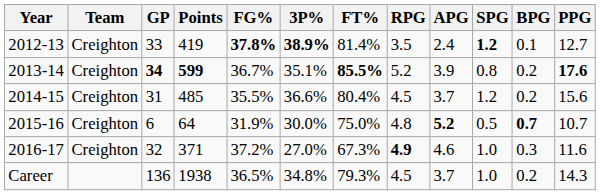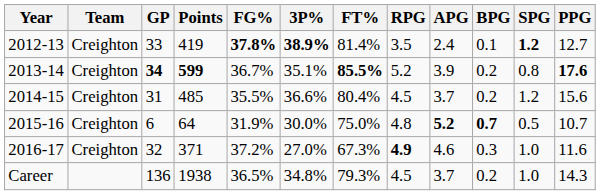 <table class="wikitable">
 <tr>
 <th>Year</th>
 <th>Team</th>
 <th>GP</th>
 <th>Points</th>
 <th>FG%</th>
 <th>3P%</th>
 <th>FT%</th>
 <th>RPG</th>
 <th>APG</th>
+<th>BPG</th>
 <th>SPG</th>
-<th>BPG</th>
 <th>PPG</th>
 </tr>
 <tr>
 <td>2012-13</td>
 <td>Creighton</td>
 <td>33</td>
 <td>419</td>
 <td><strong>37.8%</strong></td>
 <td><strong>38.9%</strong></td>
 <td>81.4%</td>
 <td>3.5</td>
 <td>2.4</td>
+<td>0.1</td>
 <td><strong>1.2</strong></td>
-<td>0.1</td>
 <td>12.7</td>
 </tr>
 <tr>
 <td>2013-14</td>
 <td>Creighton</td>
 <td><strong>34</strong></td>
 <td><strong>599</strong></td>
 <td>36.7%</td>
 <td>35.1%</td>
 <td><strong>85.5%</strong></td>
 <td>5.2</td>
 <td>3.9</td>
+<td>0.2</td>
 <td>0.8</td>
-<td>0.2</td>
 <td><strong>17.6</strong></td>
 </tr>
 <tr>
 <td>2014-15</td>
 <td>Creighton</td>
 <td>31</td>
 <td>485</td>
 <td>35.5%</td>
 <td>36.6%</td>
 <td>80.4%</td>
 <td>4.5</td>
 <td>3.7</td>
+<td>0.2</td>
 <td>1.2</td>
-<td>0.2</td>
 <td>15.6</td>
 </tr>
 <tr>
 <td>2015-16</td>
 <td>Creighton</td>
 <td>6</td>
 <td>64</td>
 <td>31.9%</td>
 <td>30.0%</td>
 <td>75.0%</td>
 <td>4.8</td>
 <td><strong>5.2</strong></td>
+<td><strong>0.7</strong></td>
 <td>0.5</td>
-<td><strong>0.7</strong></td>
 <td>10.7</td>
 </tr>
 <tr>
 <td>2016-17</td>
 <td>Creighton</td>
 <td>32</td>
 <td>371</td>
 <td>37.2%</td>
 <td>27.0%</td>
 <td>67.3%</td>
 <td><strong>4.9</strong></td>
 <td>4.6</td>
+<td>0.3</td>
 <td>1.0</td>
-<td>0.3</td>
 <td>11.6</td>
 </tr>
 <tr>
 <td>Career</td>
 <td></td>
 <td>136</td>
 <td>1938</td>
 <td>36.5%</td>
 <td>34.8%</td>
 <td>79.3%</td>
 <td>4.5</td>
 <td>3.7</td>
+<td>0.2</td>
 <td>1.0</td>
-<td>0.2</td>
 <td>14.3</td>
 </tr>
 </table>
